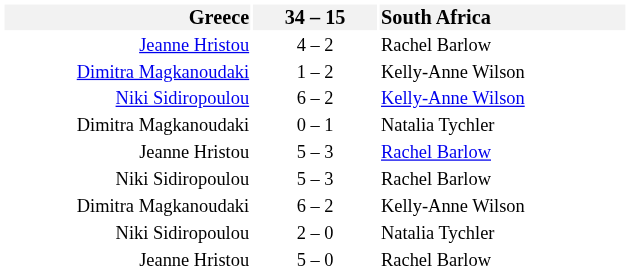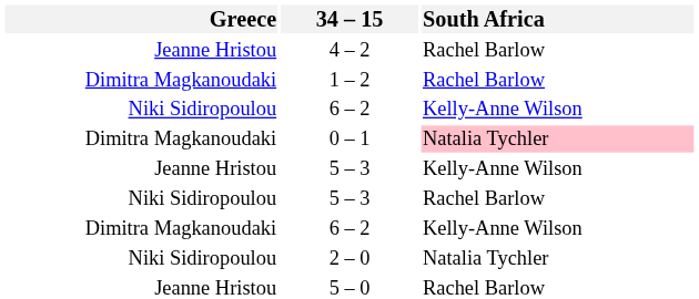 <table style="font-size:90%">
 <tr style="font-size:110%; background:#f2f2f2">
 <td style="width:12em" align=right><strong>Greece</strong> </td>
 <td style="width:6em" align=center><strong>34 – 15</strong></td>
 <td style="width:12em"> <strong>South Africa</strong></td>
 </tr>
 <tr>
 <td align=right><a href='#'>Jeanne Hristou</a></td>
 <td align=center>4 – 2</td>
 <td>Rachel Barlow</td>
 </tr>
 <tr>
 <td align=right><a href='#'>Dimitra Magkanoudaki</a></td>
 <td align=center>1 – 2</td>
-<td>Kelly-Anne Wilson</td>
+<td><a href='#'>Rachel Barlow</a></td>
 </tr>
 <tr>
 <td align=right><a href='#'>Niki Sidiropoulou</a></td>
 <td align=center>6 – 2</td>
 <td><a href='#'>Kelly-Anne Wilson</a></td>
 </tr>
 <tr>
 <td align=right>Dimitra Magkanoudaki</td>
 <td align=center>0 – 1</td>
-<td>Natalia Tychler</td>
+<td style="background: pink;">Natalia Tychler</td>
 </tr>
 <tr>
 <td align=right>Jeanne Hristou</td>
 <td align=center>5 – 3</td>
-<td><a href='#'>Rachel Barlow</a></td>
+<td>Kelly-Anne Wilson</td>
 </tr>
 <tr>
 <td align=right>Niki Sidiropoulou</td>
 <td align=center>5 – 3</td>
 <td>Rachel Barlow</td>
 </tr>
 <tr>
 <td align=right>Dimitra Magkanoudaki</td>
 <td align=center>6 – 2</td>
 <td>Kelly-Anne Wilson</td>
 </tr>
 <tr>
 <td align=right>Niki Sidiropoulou</td>
 <td align=center>2 – 0</td>
 <td>Natalia Tychler</td>
 </tr>
 <tr>
 <td align=right>Jeanne Hristou</td>
 <td align=center>5 – 0</td>
 <td>Rachel Barlow</td>
 </tr>
 </table>
